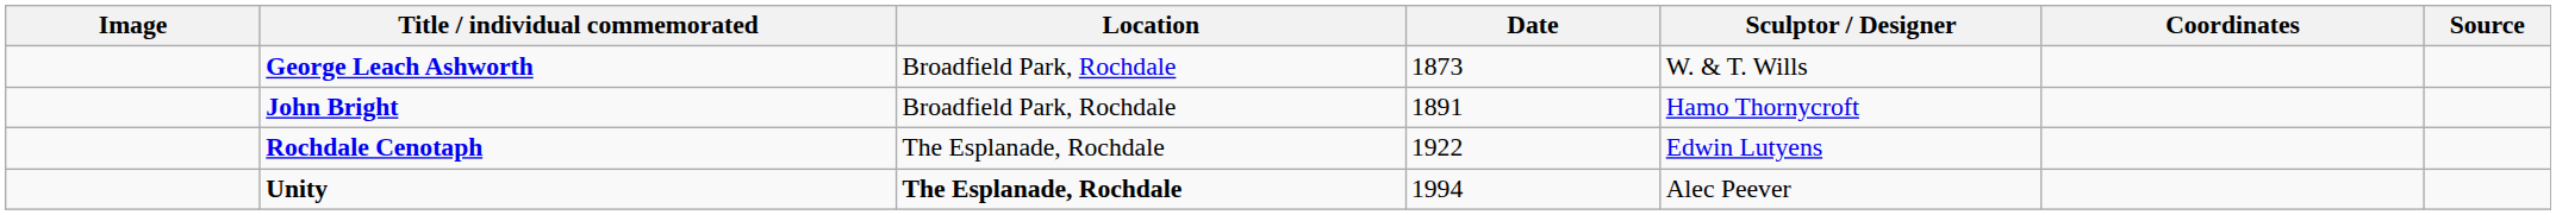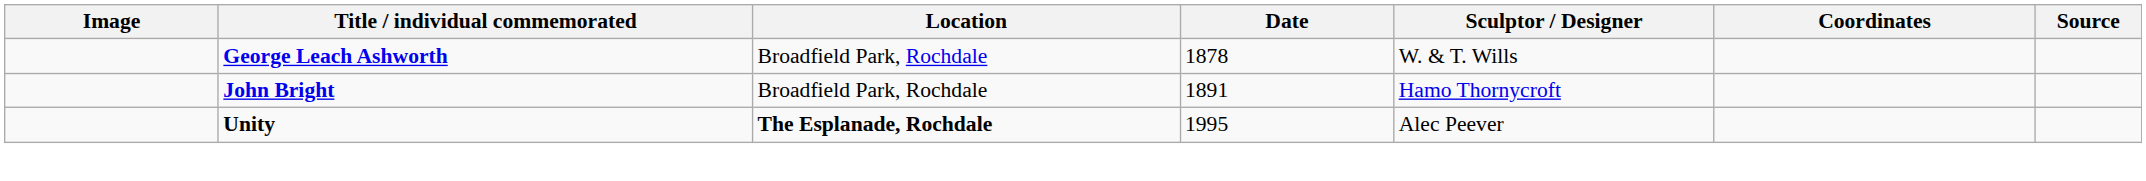 <table class="wikitable sortable" style="width:100%;">
 <tr>
 <th class="unsortable" style="min-width:100px; width:10%;">Image</th>
 <th style="width:25%;">Title / individual commemorated</th>
 <th style="width:20%;">Location</th>
 <th style="width:10%;">Date</th>
 <th style="width:15%;">Sculptor / Designer</th>
 <th style="width:15%;" class="unsortable">Coordinates</th>
 <th style="width:5%;" class="unsortable">Source</th>
 </tr>
 <tr>
 <td></td>
 <td><strong><a href='#'>George Leach Ashworth</a></strong></td>
 <td>Broadfield Park, <a href='#'>Rochdale</a></td>
-<td>1873</td>
+<td>1878</td>
 <td>W. & T. Wills</td>
 <td></td>
 <td></td>
 </tr>
 <tr>
 <td></td>
 <td><strong><a href='#'>John Bright</a></strong></td>
 <td>Broadfield Park, Rochdale</td>
 <td>1891</td>
 <td><a href='#'>Hamo Thornycroft</a></td>
 <td></td>
 <td></td>
 </tr>
 <tr>
 <td></td>
-<td><strong><a href='#'>Rochdale Cenotaph</a></strong></td>
-<td>The Esplanade, Rochdale</td>
-<td>1922</td>
-<td><a href='#'>Edwin Lutyens</a></td>
-<td></td>
-<td></td>
-</tr>
-<tr>
-<td></td>
 <td><strong>Unity</strong></td>
 <td><strong>The Esplanade, Rochdale</strong></td>
-<td>1994</td>
+<td>1995</td>
 <td>Alec Peever</td>
 <td></td>
 <td></td>
 </tr>
 </table>
